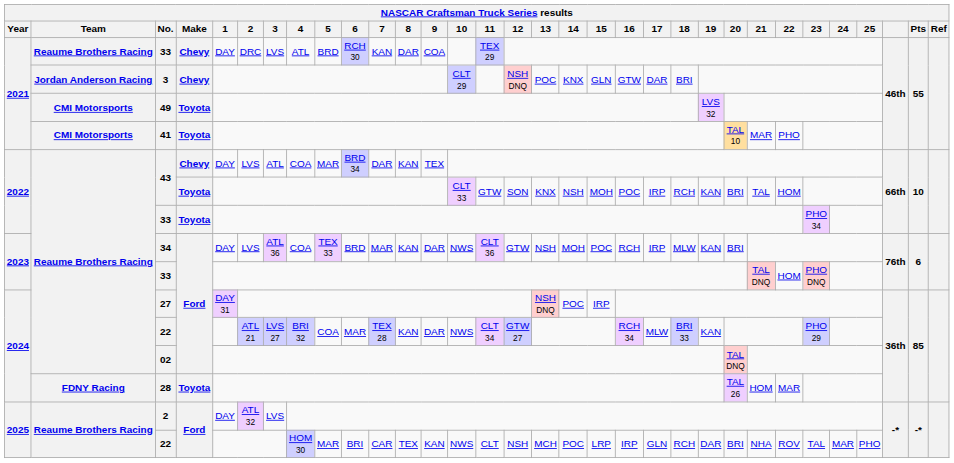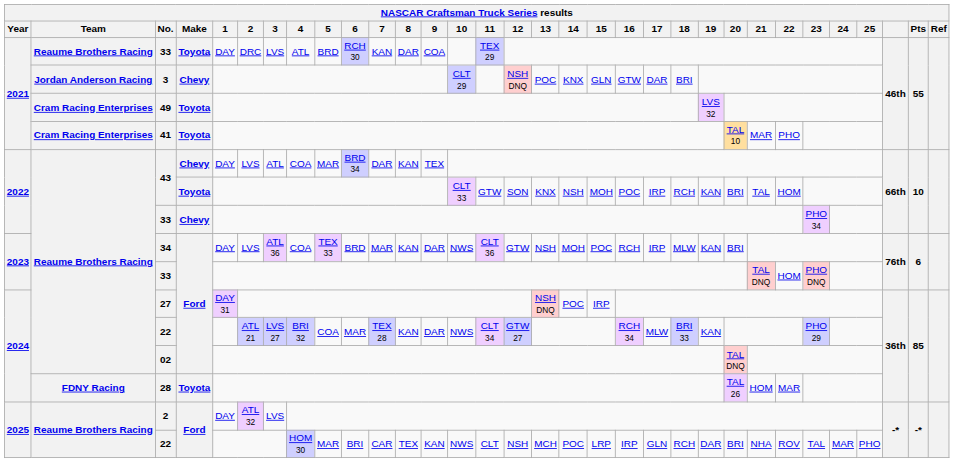 <table class="wikitable" style="text-align:center; font-size:75%">
 <tr>
 <th colspan=32><a href='#'>NASCAR Craftsman Truck Series</a> results</th>
 </tr>
 <tr>
 <th>Year</th>
 <th>Team</th>
 <th>No.</th>
 <th>Make</th>
 <th>1</th>
 <th>2</th>
 <th>3</th>
 <th>4</th>
 <th>5</th>
 <th>6</th>
 <th>7</th>
 <th>8</th>
 <th>9</th>
 <th>10</th>
 <th>11</th>
 <th>12</th>
 <th>13</th>
 <th>14</th>
 <th>15</th>
 <th>16</th>
 <th>17</th>
 <th>18</th>
 <th>19</th>
 <th>20</th>
 <th>21</th>
 <th>22</th>
 <th>23</th>
 <th>24</th>
 <th>25</th>
 <th></th>
 <th>Pts</th>
 <th>Ref</th>
 </tr>
 <tr>
 <th rowspan=4><a href='#'>2021</a></th>
 <th><a href='#'>Reaume Brothers Racing</a></th>
 <th>33</th>
-<th><a href='#'>Chevy</a></th>
+<th><a href='#'>Toyota</a></th>
 <td><a href='#'>DAY</a></td>
 <td><a href='#'>DRC</a></td>
 <td><a href='#'>LVS</a></td>
 <td><a href='#'>ATL</a></td>
 <td><a href='#'>BRD</a></td>
 <td style="background:#CFCFFF;"><a href='#'>RCH</a><br><small>30</small></td>
 <td><a href='#'>KAN</a></td>
 <td><a href='#'>DAR</a></td>
 <td><a href='#'>COA</a></td>
 <td></td>
 <td style="background:#CFCFFF;"><a href='#'>TEX</a><br><small>29</small></td>
 <td colspan=14></td>
 <th rowspan=4>46th</th>
 <th rowspan=4>55</th>
 <th rowspan=4></th>
 </tr>
 <tr>
 <th><a href='#'>Jordan Anderson Racing</a></th>
 <th>3</th>
 <th><a href='#'>Chevy</a></th>
 <td colspan=9></td>
 <td style="background:#CFCFFF;"><a href='#'>CLT</a><br><small>29</small></td>
 <td></td>
 <td style="background:#FFCFCF;"><a href='#'>NSH</a><br><small>DNQ</small></td>
 <td><a href='#'>POC</a></td>
 <td><a href='#'>KNX</a></td>
 <td><a href='#'>GLN</a></td>
 <td><a href='#'>GTW</a></td>
 <td><a href='#'>DAR</a></td>
 <td><a href='#'>BRI</a></td>
 <td colspan=7></td>
 </tr>
 <tr>
-<th><a href='#'>CMI Motorsports</a></th>
+<th><a href='#'>Cram Racing Enterprises</a></th>
 <th>49</th>
 <th><a href='#'>Toyota</a></th>
 <td colspan=18></td>
 <td style="background:#EFCFFF;"><a href='#'>LVS</a><br><small>32</small></td>
 <td colspan=6></td>
 </tr>
 <tr>
-<th><a href='#'>CMI Motorsports</a></th>
+<th><a href='#'>Cram Racing Enterprises</a></th>
 <th>41</th>
 <th><a href='#'>Toyota</a></th>
 <td colspan=19></td>
 <td style="background:#FFDF9F;"><a href='#'>TAL</a><br><small>10</small></td>
 <td><a href='#'>MAR</a></td>
 <td><a href='#'>PHO</a></td>
 <td colspan=3></td>
 </tr>
 <tr>
 <th rowspan=3><a href='#'>2022</a></th>
 <th rowspan=8><a href='#'>Reaume Brothers Racing</a></th>
 <th rowspan=2>43</th>
 <th><a href='#'>Chevy</a></th>
 <td><a href='#'>DAY</a></td>
 <td><a href='#'>LVS</a></td>
 <td><a href='#'>ATL</a></td>
 <td><a href='#'>COA</a></td>
 <td><a href='#'>MAR</a></td>
 <td style="background:#CFCFFF;"><a href='#'>BRD</a><br><small>34</small></td>
 <td><a href='#'>DAR</a></td>
 <td><a href='#'>KAN</a></td>
 <td><a href='#'>TEX</a></td>
 <td colspan=16></td>
 <th rowspan=3>66th</th>
 <th rowspan=3>10</th>
 <th rowspan=3></th>
 </tr>
 <tr>
 <th><a href='#'>Toyota</a></th>
 <td colspan=9></td>
 <td style="background:#EFCFFF;"><a href='#'>CLT</a><br><small>33</small></td>
 <td><a href='#'>GTW</a></td>
 <td><a href='#'>SON</a></td>
 <td><a href='#'>KNX</a></td>
 <td><a href='#'>NSH</a></td>
 <td><a href='#'>MOH</a></td>
 <td><a href='#'>POC</a></td>
 <td><a href='#'>IRP</a></td>
 <td><a href='#'>RCH</a></td>
 <td><a href='#'>KAN</a></td>
 <td><a href='#'>BRI</a></td>
 <td><a href='#'>TAL</a></td>
 <td><a href='#'>HOM</a></td>
 <td colspan=3></td>
 </tr>
 <tr>
 <th>33</th>
-<th><a href='#'>Toyota</a></th>
+<th><a href='#'>Chevy</a></th>
 <td colspan=22></td>
 <td style="background:#EFCFFF;"><a href='#'>PHO</a><br><small>34</small></td>
 <td colspan=2></td>
 </tr>
 <tr>
 <th rowspan=2><a href='#'>2023</a></th>
 <th>34</th>
 <th rowspan=5><a href='#'>Ford</a></th>
 <td><a href='#'>DAY</a></td>
 <td><a href='#'>LVS</a></td>
 <td style="background:#EFCFFF;"><a href='#'>ATL</a><br><small>36</small></td>
 <td><a href='#'>COA</a></td>
 <td style="background:#EFCFFF;"><a href='#'>TEX</a><br><small>33</small></td>
 <td><a href='#'>BRD</a></td>
 <td><a href='#'>MAR</a></td>
 <td><a href='#'>KAN</a></td>
 <td><a href='#'>DAR</a></td>
 <td><a href='#'>NWS</a></td>
 <td style="background:#EFCFFF;"><a href='#'>CLT</a><br><small>36</small></td>
 <td><a href='#'>GTW</a></td>
 <td><a href='#'>NSH</a></td>
 <td><a href='#'>MOH</a></td>
 <td><a href='#'>POC</a></td>
 <td><a href='#'>RCH</a></td>
 <td><a href='#'>IRP</a></td>
 <td><a href='#'>MLW</a></td>
 <td><a href='#'>KAN</a></td>
 <td><a href='#'>BRI</a></td>
 <td colspan=5></td>
 <th rowspan=2>76th</th>
 <th rowspan=2>6</th>
 <th rowspan=2></th>
 </tr>
 <tr>
 <th>33</th>
 <td colspan=20></td>
 <td style="background:#FFCFCF;"><a href='#'>TAL</a><br><small>DNQ</small></td>
 <td><a href='#'>HOM</a></td>
 <td style="background:#FFCFCF;"><a href='#'>PHO</a><br><small>DNQ</small></td>
 <td colspan=2></td>
 </tr>
 <tr>
 <th rowspan=4><a href='#'>2024</a></th>
 <th>27</th>
 <td style="background:#EFCFFF;"><a href='#'>DAY</a><br><small>31</small></td>
 <td colspan=11></td>
 <td style="background:#FFCFCF;"><a href='#'>NSH</a><br><small>DNQ</small></td>
 <td><a href='#'>POC</a></td>
 <td><a href='#'>IRP</a></td>
 <td colspan=10></td>
 <th rowspan=4>36th</th>
 <th rowspan=4>85</th>
 <th rowspan=4></th>
 </tr>
 <tr>
 <th>22</th>
 <td></td>
 <td style="background:#CFCFFF;"><a href='#'>ATL</a><br><small>21</small></td>
 <td style="background:#CFCFFF;"><a href='#'>LVS</a><br><small>27</small></td>
 <td style="background:#CFCFFF;"><a href='#'>BRI</a><br><small>32</small></td>
 <td><a href='#'>COA</a></td>
 <td><a href='#'>MAR</a></td>
 <td style="background:#CFCFFF;"><a href='#'>TEX</a><br><small>28</small></td>
 <td><a href='#'>KAN</a></td>
 <td><a href='#'>DAR</a></td>
 <td><a href='#'>NWS</a></td>
 <td style="background:#EFCFFF;"><a href='#'>CLT</a><br><small>34</small></td>
 <td style="background:#CFCFFF;"><a href='#'>GTW</a><br><small>27</small></td>
 <td colspan=3></td>
 <td style="background:#EFCFFF;"><a href='#'>RCH</a><br><small>34</small></td>
 <td><a href='#'>MLW</a></td>
 <td style="background:#CFCFFF;"><a href='#'>BRI</a><br><small>33</small></td>
 <td><a href='#'>KAN</a></td>
 <td colspan=3></td>
 <td style="background:#CFCFFF;"><a href='#'>PHO</a><br><small>29</small></td>
 <td colspan=2></td>
 </tr>
 <tr>
 <th>02</th>
 <td colspan=19></td>
 <td style="background:#FFCFCF;"><a href='#'>TAL</a><br><small>DNQ</small></td>
 <td colspan=5></td>
 </tr>
 <tr>
 <th><a href='#'>FDNY Racing</a></th>
 <th>28</th>
 <th><a href='#'>Toyota</a></th>
 <td colspan=19></td>
 <td style="background:#EFCFFF;"><a href='#'>TAL</a><br><small>26</small></td>
 <td><a href='#'>HOM</a></td>
 <td><a href='#'>MAR</a></td>
 <td colspan=3></td>
 </tr>
 <tr>
 <th rowspan=2><a href='#'>2025</a></th>
 <th rowspan=2><a href='#'>Reaume Brothers Racing</a></th>
 <th>2</th>
 <th rowspan=2><a href='#'>Ford</a></th>
 <td><a href='#'>DAY</a></td>
 <td style="background:#EFCFFF;"><a href='#'>ATL</a><br><small>32</small></td>
 <td><a href='#'>LVS</a></td>
 <td colspan=22></td>
 <th rowspan=2>-*</th>
 <th rowspan=2>-*</th>
 <th rowspan=2></th>
 </tr>
 <tr>
 <th>22</th>
 <td colspan=3></td>
 <td style="background:#CFCFFF;"><a href='#'>HOM</a><br><small>30</small></td>
 <td><a href='#'>MAR</a></td>
 <td><a href='#'>BRI</a></td>
 <td><a href='#'>CAR</a></td>
 <td><a href='#'>TEX</a></td>
 <td><a href='#'>KAN</a></td>
 <td><a href='#'>NWS</a></td>
 <td><a href='#'>CLT</a></td>
 <td><a href='#'>NSH</a></td>
 <td><a href='#'>MCH</a></td>
 <td><a href='#'>POC</a></td>
 <td><a href='#'>LRP</a></td>
 <td><a href='#'>IRP</a></td>
 <td><a href='#'>GLN</a></td>
 <td><a href='#'>RCH</a></td>
 <td><a href='#'>DAR</a></td>
 <td><a href='#'>BRI</a></td>
 <td><a href='#'>NHA</a></td>
 <td><a href='#'>ROV</a></td>
 <td><a href='#'>TAL</a></td>
 <td><a href='#'>MAR</a></td>
 <td><a href='#'>PHO</a></td>
 </tr>
 </table>
